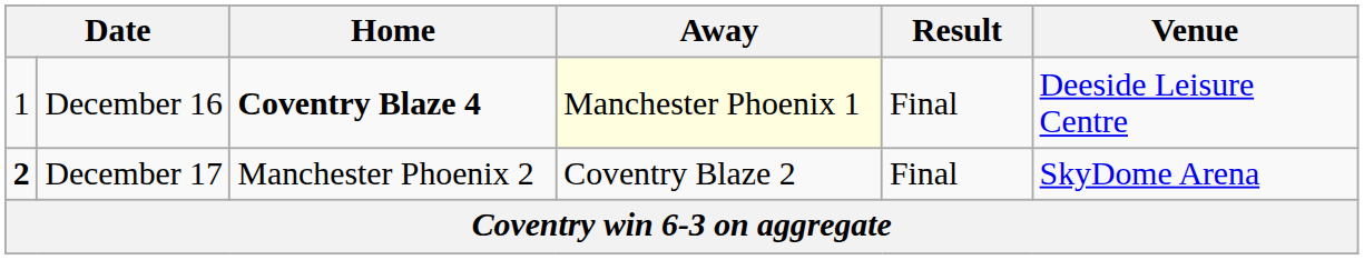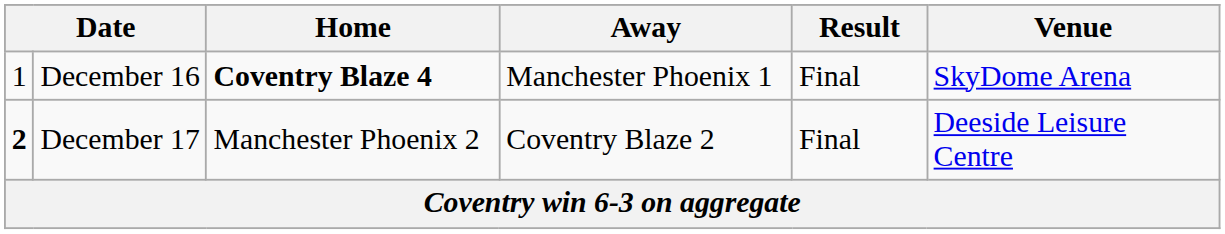 <table class="wikitable">
 <tr>
 <th colspan=2 width=75>Date</th>
 <th width=150>Home</th>
 <th width=150>Away</th>
 <th width=65>Result</th>
 <th width=150>Venue</th>
 </tr>
 <tr>
 <td>1</td>
 <td>December 16</td>
 <td><strong>Coventry Blaze 4</strong></td>
-<td style="background: lightyellow;">Manchester Phoenix 1</td>
+<td>Manchester Phoenix 1</td>
 <td>Final</td>
-<td><a href='#'>Deeside Leisure Centre</a></td>
+<td><a href='#'>SkyDome Arena</a></td>
 </tr>
 <tr>
 <td><strong>2</strong></td>
 <td>December 17</td>
 <td>Manchester Phoenix 2</td>
 <td>Coventry Blaze 2</td>
 <td>Final</td>
-<td><a href='#'>SkyDome Arena</a></td>
+<td><a href='#'>Deeside Leisure Centre</a></td>
 </tr>
 <tr>
 <th colspan=8><strong><em>Coventry win 6-3 on aggregate</em></strong></th>
 </tr>
 </table>
